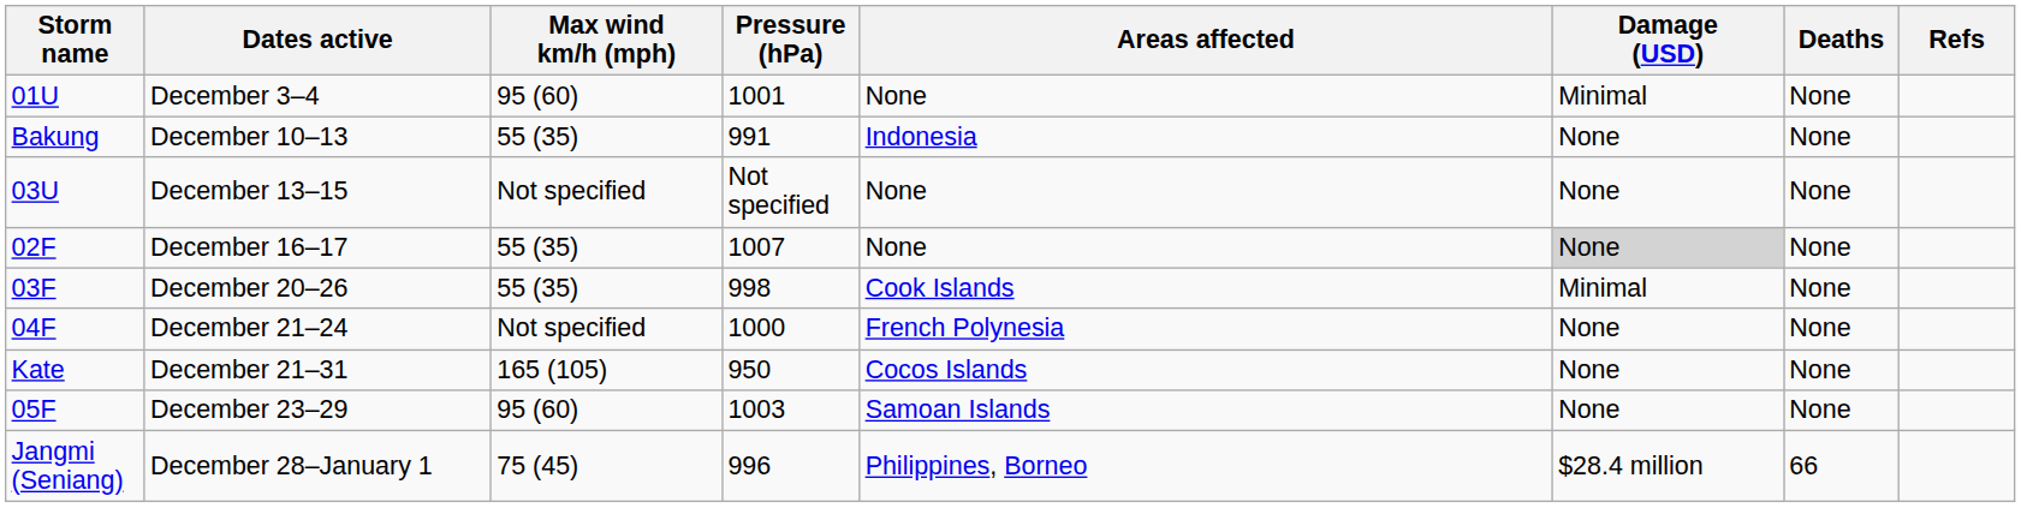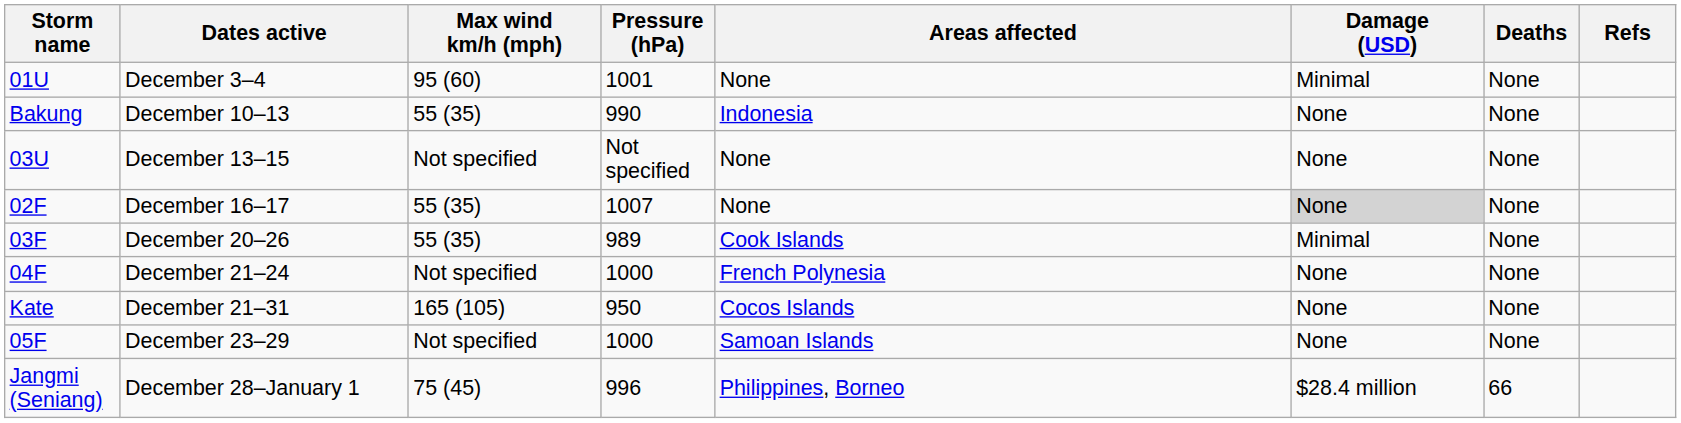 <table class="wikitable sortable">
 <tr>
 <th width="5%">Storm name</th>
 <th width="15%">Dates active</th>
 <th width="10%">Max wind<br>km/h (mph)</th>
 <th width="5%">Pressure<br>(hPa)</th>
 <th width="30%">Areas affected</th>
 <th width="10%">Damage<br>(<a href='#'>USD</a>)</th>
 <th width="5%">Deaths</th>
 <th width="5%">Refs</th>
 </tr>
 <tr>
 <td><a href='#'>01U</a></td>
 <td>December 3–4</td>
 <td>95 (60)</td>
 <td>1001</td>
 <td>None</td>
 <td>Minimal</td>
 <td>None</td>
 <td></td>
 </tr>
 <tr>
 <td><a href='#'>Bakung</a></td>
 <td>December 10–13</td>
 <td>55 (35)</td>
-<td>991</td>
+<td>990</td>
 <td><a href='#'>Indonesia</a></td>
 <td>None</td>
 <td>None</td>
 <td></td>
 </tr>
 <tr>
 <td><a href='#'>03U</a></td>
 <td>December 13–15</td>
 <td>Not specified</td>
 <td>Not specified</td>
 <td>None</td>
 <td>None</td>
 <td>None</td>
 <td></td>
 </tr>
 <tr>
 <td><a href='#'>02F</a></td>
 <td>December 16–17</td>
 <td>55 (35)</td>
 <td>1007</td>
 <td>None</td>
 <td style="background: lightgrey;">None</td>
 <td>None</td>
 <td></td>
 </tr>
 <tr>
 <td><a href='#'>03F</a></td>
 <td>December 20–26</td>
 <td>55 (35)</td>
-<td>998</td>
+<td>989</td>
 <td><a href='#'>Cook Islands</a></td>
 <td>Minimal</td>
 <td>None</td>
 <td></td>
 </tr>
 <tr>
 <td><a href='#'>04F</a></td>
 <td>December 21–24</td>
 <td>Not specified</td>
 <td>1000</td>
 <td><a href='#'>French Polynesia</a></td>
 <td>None</td>
 <td>None</td>
 <td></td>
 </tr>
 <tr>
 <td><a href='#'>Kate</a></td>
 <td>December 21–31</td>
 <td>165 (105)</td>
 <td>950</td>
 <td><a href='#'>Cocos Islands</a></td>
 <td>None</td>
 <td>None</td>
 <td></td>
 </tr>
 <tr>
 <td><a href='#'>05F</a></td>
 <td>December 23–29</td>
-<td>95 (60)</td>
-<td>1003</td>
+<td>Not specified</td>
+<td>1000</td>
 <td><a href='#'>Samoan Islands</a></td>
 <td>None</td>
 <td>None</td>
 <td></td>
 </tr>
 <tr>
 <td><a href='#'>Jangmi (Seniang)</a></td>
 <td>December 28–January 1</td>
 <td>75 (45)</td>
 <td>996</td>
 <td><a href='#'>Philippines</a>, <a href='#'>Borneo</a></td>
 <td>$28.4 million</td>
 <td>66</td>
 <td></td>
 </tr>
 </table>
